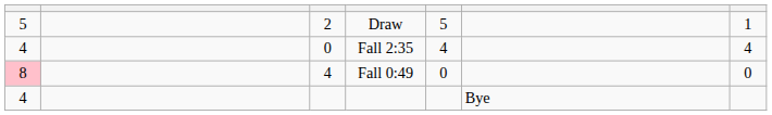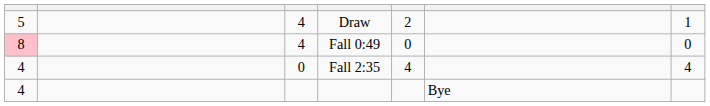 <table class="wikitable" style="text-align: center;">
 <tr>
 <th width=30></th>
 <th width=270></th>
 <th width=30></th>
 <th width=75></th>
 <th width=30></th>
 <th width=270></th>
 <th width=30></th>
 </tr>
 <tr>
 <td>5</td>
 <td align=left></td>
+<td>4</td>
+<td>Draw</td>
 <td>2</td>
-<td>Draw</td>
-<td>5</td>
 <td align=left></td>
 <td>1</td>
-</tr>
-<tr>
-<td>4</td>
-<td align=left><strong></strong></td>
-<td>0</td>
-<td>Fall 2:35</td>
-<td>4</td>
-<td align=left></td>
-<td>4</td>
 </tr>
 <tr>
 <td bgcolor=pink>8</td>
 <td align=left></td>
 <td>4</td>
 <td>Fall 0:49</td>
 <td>0</td>
 <td align=left><strong></strong></td>
 <td>0</td>
 </tr>
 <tr>
 <td>4</td>
 <td align=left><strong></strong></td>
+<td>0</td>
+<td>Fall 2:35</td>
+<td>4</td>
+<td align=left></td>
+<td>4</td>
+</tr>
+<tr>
+<td>4</td>
+<td align=left><strong></strong></td>
 <td></td>
 <td></td>
 <td></td>
 <td align=left>Bye</td>
 <td></td>
 </tr>
 </table>
